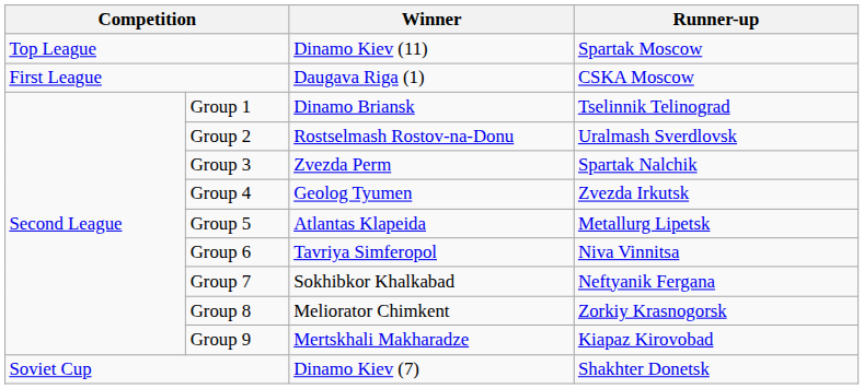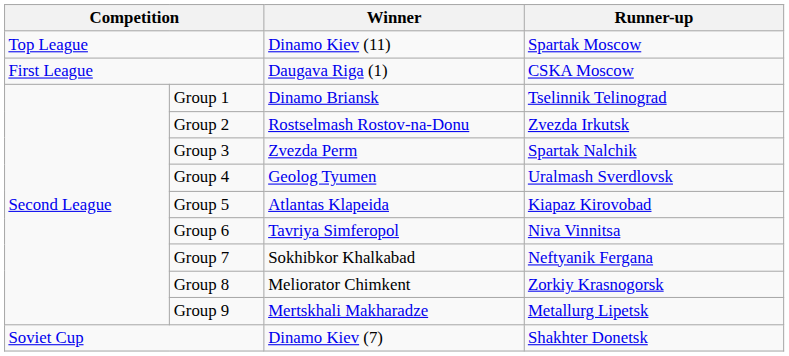 <table class="wikitable">
 <tr>
 <th style="width:15em" colspan=2>Competition</th>
 <th style="width:15em">Winner</th>
 <th style="width:15em">Runner-up</th>
 </tr>
 <tr>
 <td colspan=2><a href='#'>Top League</a></td>
 <td><a href='#'>Dinamo Kiev</a> (11)</td>
 <td><a href='#'>Spartak Moscow</a></td>
 </tr>
 <tr>
 <td colspan=2><a href='#'>First League</a></td>
 <td><a href='#'>Daugava Riga</a> (1)</td>
 <td><a href='#'>CSKA Moscow</a></td>
 </tr>
 <tr>
 <td rowspan=9><a href='#'>Second League</a></td>
 <td>Group 1</td>
 <td><a href='#'>Dinamo Briansk</a></td>
 <td><a href='#'>Tselinnik Telinograd</a></td>
 </tr>
 <tr>
 <td>Group 2</td>
 <td><a href='#'>Rostselmash Rostov-na-Donu</a></td>
-<td><a href='#'>Uralmash Sverdlovsk</a></td>
+<td><a href='#'>Zvezda Irkutsk</a></td>
 </tr>
 <tr>
 <td>Group 3</td>
 <td><a href='#'>Zvezda Perm</a></td>
 <td><a href='#'>Spartak Nalchik</a></td>
 </tr>
 <tr>
 <td>Group 4</td>
 <td><a href='#'>Geolog Tyumen</a></td>
-<td><a href='#'>Zvezda Irkutsk</a></td>
+<td><a href='#'>Uralmash Sverdlovsk</a></td>
 </tr>
 <tr>
 <td>Group 5</td>
 <td><a href='#'>Atlantas Klapeida</a></td>
-<td><a href='#'>Metallurg Lipetsk</a></td>
+<td><a href='#'>Kiapaz Kirovobad</a></td>
 </tr>
 <tr>
 <td>Group 6</td>
 <td><a href='#'>Tavriya Simferopol</a></td>
 <td><a href='#'>Niva Vinnitsa</a></td>
 </tr>
 <tr>
 <td>Group 7</td>
 <td>Sokhibkor Khalkabad</td>
 <td><a href='#'>Neftyanik Fergana</a></td>
 </tr>
 <tr>
 <td>Group 8</td>
 <td>Meliorator Chimkent</td>
 <td><a href='#'>Zorkiy Krasnogorsk</a></td>
 </tr>
 <tr>
 <td>Group 9</td>
 <td><a href='#'>Mertskhali Makharadze</a></td>
-<td><a href='#'>Kiapaz Kirovobad</a></td>
+<td><a href='#'>Metallurg Lipetsk</a></td>
 </tr>
 <tr>
 <td colspan=2><a href='#'>Soviet Cup</a></td>
 <td><a href='#'>Dinamo Kiev</a> (7)</td>
 <td><a href='#'>Shakhter Donetsk</a></td>
 </tr>
 </table>
